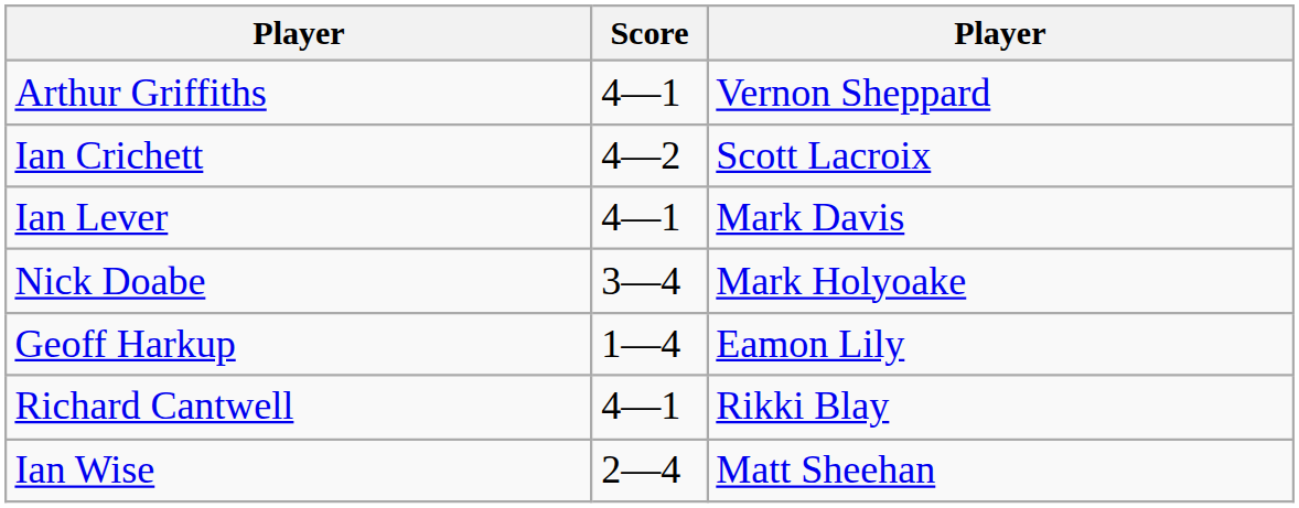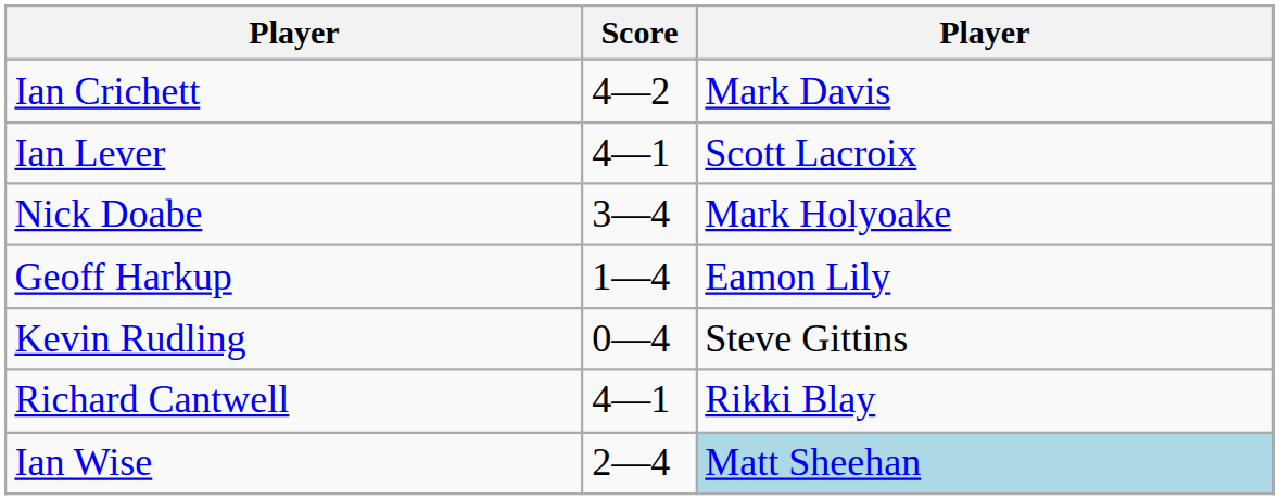 <table class="wikitable">
 <tr style="font-size:10pt;font-weight:bold">
 <th width=230px>Player</th>
 <th width=40px>Score</th>
 <th width=230px>Player</th>
 </tr>
 <tr>
-<td> <a href='#'>Arthur Griffiths</a></td>
-<td>4—1</td>
-<td> <a href='#'>Vernon Sheppard</a></td>
-</tr>
-<tr>
 <td> <a href='#'>Ian Crichett</a></td>
 <td>4—2</td>
-<td> <a href='#'>Scott Lacroix</a></td>
+<td> <a href='#'>Mark Davis</a></td>
 </tr>
 <tr>
 <td> <a href='#'>Ian Lever</a></td>
 <td>4—1</td>
-<td> <a href='#'>Mark Davis</a></td>
+<td> <a href='#'>Scott Lacroix</a></td>
 </tr>
 <tr>
 <td> <a href='#'>Nick Doabe</a></td>
 <td>3—4</td>
 <td> <a href='#'>Mark Holyoake</a></td>
 </tr>
 <tr>
 <td> <a href='#'>Geoff Harkup</a></td>
 <td>1—4</td>
 <td> <a href='#'>Eamon Lily</a></td>
 </tr>
 <tr>
+<td> <a href='#'>Kevin Rudling</a></td>
+<td>0—4</td>
+<td> Steve Gittins</td>
+</tr>
+<tr>
 <td> <a href='#'>Richard Cantwell</a></td>
 <td>4—1</td>
 <td> <a href='#'>Rikki Blay</a></td>
 </tr>
 <tr>
 <td> <a href='#'>Ian Wise</a></td>
 <td>2—4</td>
-<td> <a href='#'>Matt Sheehan</a></td>
+<td style="background: lightblue;"> <a href='#'>Matt Sheehan</a></td>
 </tr>
 </table>
